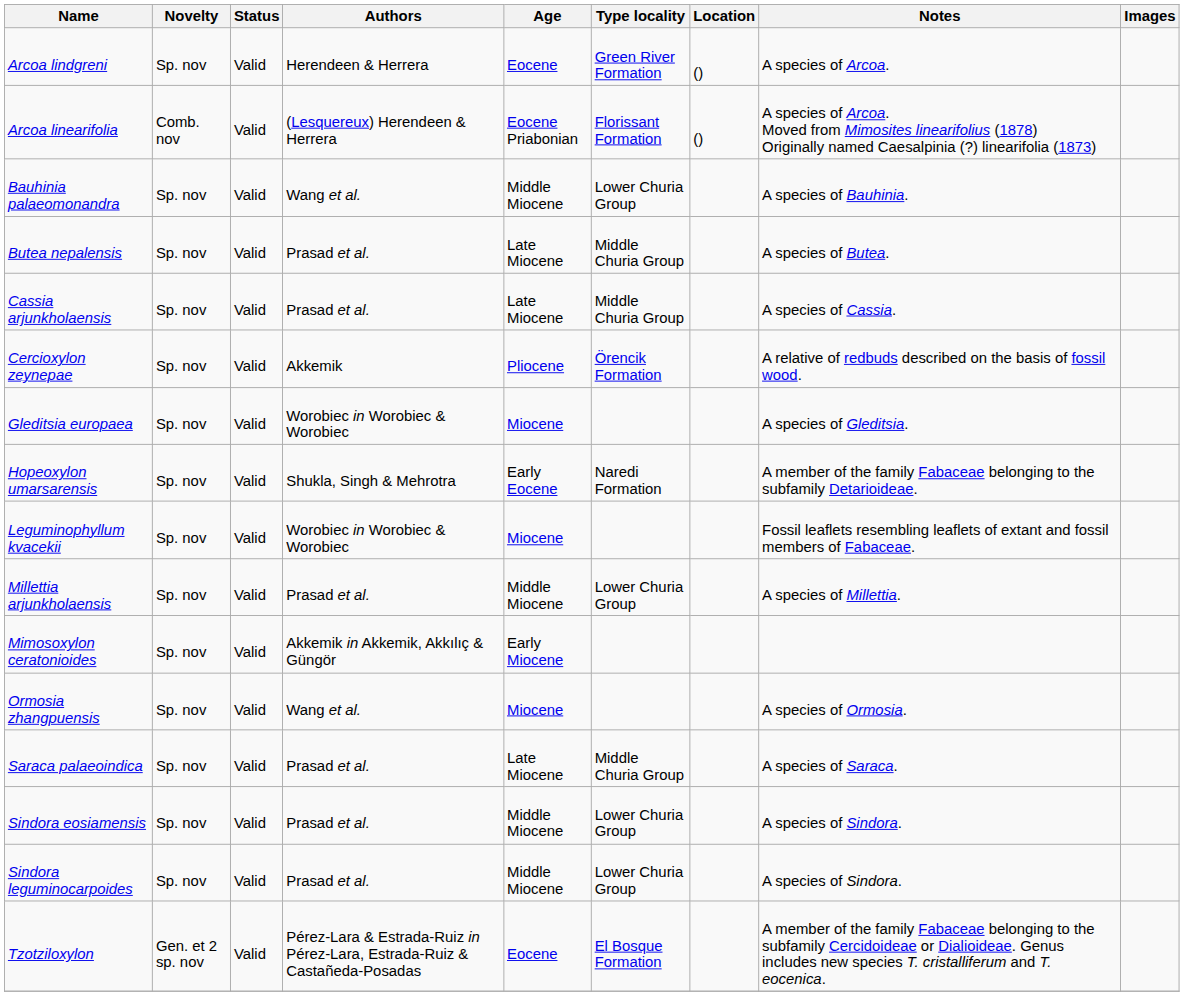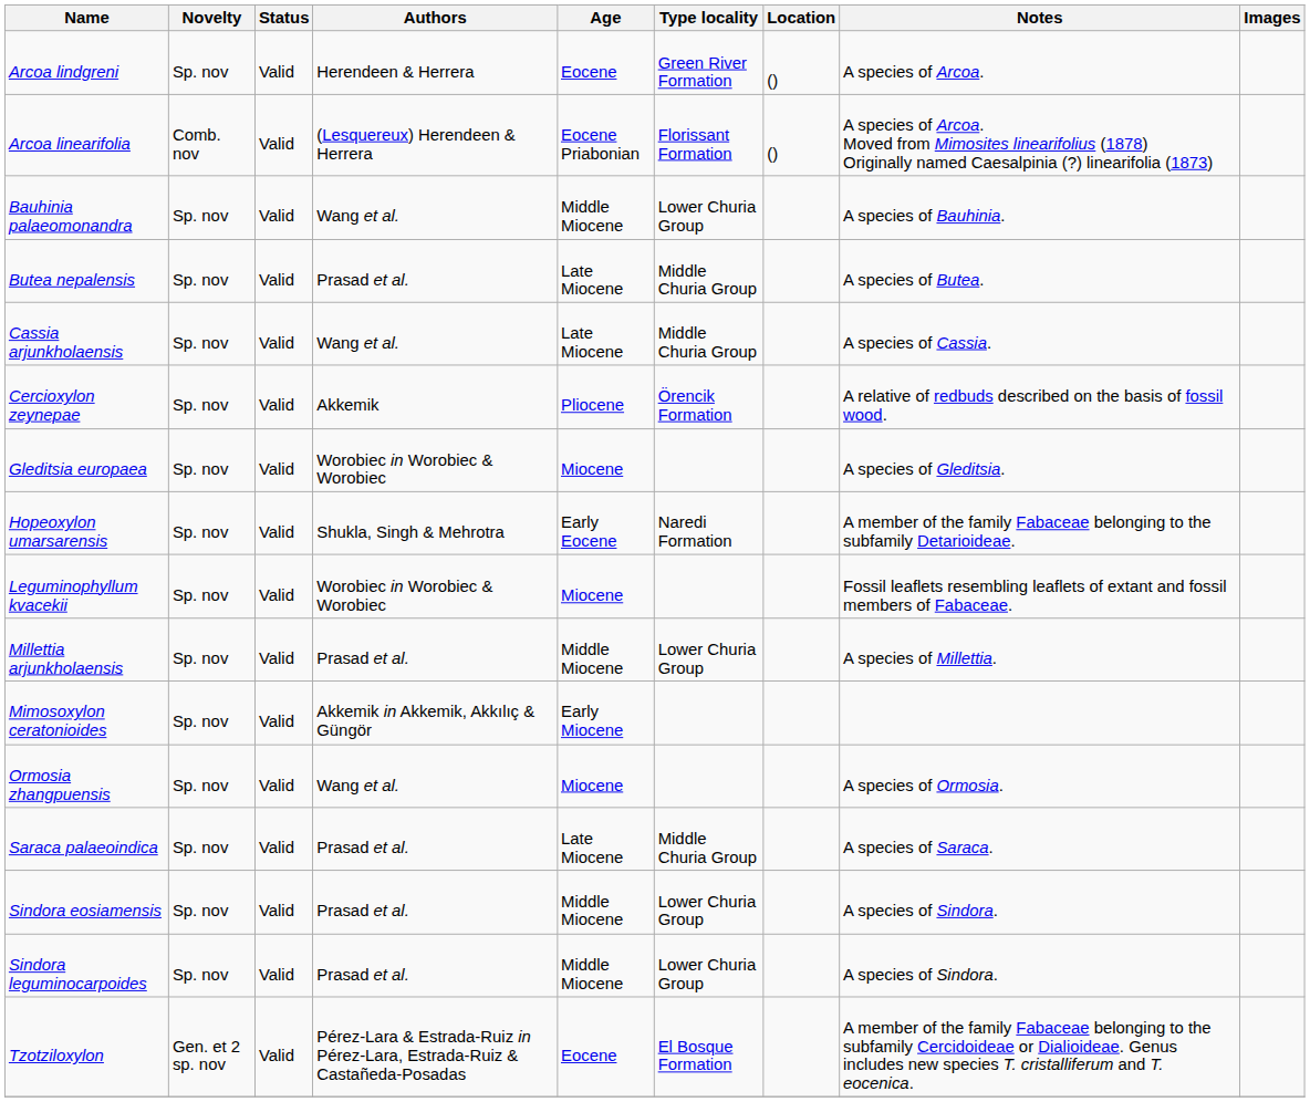 <table class="wikitable sortable" align="center" width="100%">
 <tr>
 <th>Name</th>
 <th>Novelty</th>
 <th>Status</th>
 <th>Authors</th>
 <th>Age</th>
 <th>Type locality</th>
 <th>Location</th>
 <th>Notes</th>
 <th>Images</th>
 </tr>
 <tr>
 <td><br><em><a href='#'>Arcoa lindgreni</a></em></td>
 <td><br>Sp. nov</td>
 <td><br>Valid</td>
 <td><br>Herendeen & Herrera</td>
 <td><br><a href='#'>Eocene</a></td>
 <td><br><a href='#'>Green River Formation</a></td>
 <td><br><br>()</td>
 <td><br>A species of <em><a href='#'>Arcoa</a></em>.</td>
 <td></td>
 </tr>
 <tr>
 <td><br><em><a href='#'>Arcoa linearifolia</a></em></td>
 <td><br>Comb. nov</td>
 <td><br>Valid</td>
 <td><br>(<a href='#'>Lesquereux</a>) Herendeen & Herrera</td>
 <td><br><a href='#'>Eocene</a><br>Priabonian</td>
 <td><br><a href='#'>Florissant Formation</a></td>
 <td><br><br>()</td>
 <td><br>A species of <em><a href='#'>Arcoa</a></em>.<br> Moved from <em><a href='#'>Mimosites linearifolius</a></em> (<a href='#'>1878</a>)<br> Originally named Caesalpinia (?) linearifolia (<a href='#'>1873</a>)</td>
 <td></td>
 </tr>
 <tr>
 <td><br><em><a href='#'>Bauhinia palaeomonandra</a></em></td>
 <td><br>Sp. nov</td>
 <td><br>Valid</td>
 <td><br>Wang <em>et al.</em></td>
 <td><br>Middle Miocene</td>
 <td><br>Lower Churia Group</td>
 <td><br></td>
 <td><br>A species of <em><a href='#'>Bauhinia</a></em>.</td>
 <td></td>
 </tr>
 <tr>
 <td><br><em><a href='#'>Butea nepalensis</a></em></td>
 <td><br>Sp. nov</td>
 <td><br>Valid</td>
 <td><br>Prasad <em>et al.</em></td>
 <td><br>Late Miocene</td>
 <td><br>Middle Churia Group</td>
 <td><br></td>
 <td><br>A species of <em><a href='#'>Butea</a></em>.</td>
 <td></td>
 </tr>
 <tr>
 <td><br><em><a href='#'>Cassia arjunkholaensis</a></em></td>
 <td><br>Sp. nov</td>
 <td><br>Valid</td>
-<td><br>Prasad <em>et al.</em></td>
+<td><br>Wang <em>et al.</em></td>
 <td><br>Late Miocene</td>
 <td><br>Middle Churia Group</td>
 <td><br></td>
 <td><br>A species of <em><a href='#'>Cassia</a></em>.</td>
 <td></td>
 </tr>
 <tr>
 <td><br><em><a href='#'>Cercioxylon zeynepae</a></em></td>
 <td><br>Sp. nov</td>
 <td><br>Valid</td>
 <td><br>Akkemik</td>
 <td><br><a href='#'>Pliocene</a></td>
 <td><br><a href='#'>Örencik Formation</a></td>
 <td><br></td>
 <td><br>A relative of <a href='#'>redbuds</a> described on the basis of <a href='#'>fossil wood</a>.</td>
 <td></td>
 </tr>
 <tr>
 <td><br><em><a href='#'>Gleditsia europaea</a></em></td>
 <td><br>Sp. nov</td>
 <td><br>Valid</td>
 <td><br>Worobiec <em>in</em> Worobiec & Worobiec</td>
 <td><br><a href='#'>Miocene</a></td>
 <td></td>
 <td><br></td>
 <td><br>A species of <em><a href='#'>Gleditsia</a></em>.</td>
 <td></td>
 </tr>
 <tr>
 <td><br><em><a href='#'>Hopeoxylon umarsarensis</a></em></td>
 <td><br>Sp. nov</td>
 <td><br>Valid</td>
 <td><br>Shukla, Singh & Mehrotra</td>
 <td><br>Early <a href='#'>Eocene</a></td>
 <td><br>Naredi Formation</td>
 <td><br></td>
 <td><br>A member of the family <a href='#'>Fabaceae</a> belonging to the subfamily <a href='#'>Detarioideae</a>.</td>
 <td></td>
 </tr>
 <tr>
 <td><br><em><a href='#'>Leguminophyllum kvacekii</a></em></td>
 <td><br>Sp. nov</td>
 <td><br>Valid</td>
 <td><br>Worobiec <em>in</em> Worobiec & Worobiec</td>
 <td><br><a href='#'>Miocene</a></td>
 <td></td>
 <td><br></td>
 <td><br>Fossil leaflets resembling leaflets of extant and fossil members of <a href='#'>Fabaceae</a>.</td>
 <td></td>
 </tr>
 <tr>
 <td><br><em><a href='#'>Millettia arjunkholaensis</a></em></td>
 <td><br>Sp. nov</td>
 <td><br>Valid</td>
 <td><br>Prasad <em>et al.</em></td>
 <td><br>Middle Miocene</td>
 <td><br>Lower Churia Group</td>
 <td><br></td>
 <td><br>A species of <em><a href='#'>Millettia</a></em>.</td>
 <td></td>
 </tr>
 <tr>
 <td><br><em><a href='#'>Mimosoxylon ceratonioides</a></em></td>
 <td><br>Sp. nov</td>
 <td><br>Valid</td>
 <td><br>Akkemik <em>in</em> Akkemik, Akkılıç & Güngör</td>
 <td><br>Early <a href='#'>Miocene</a></td>
 <td></td>
 <td><br></td>
 <td></td>
 <td></td>
 </tr>
 <tr>
 <td><br><em><a href='#'>Ormosia zhangpuensis</a></em></td>
 <td><br>Sp. nov</td>
 <td><br>Valid</td>
 <td><br>Wang <em>et al.</em></td>
 <td><br><a href='#'>Miocene</a></td>
 <td></td>
 <td><br></td>
 <td><br>A species of <em><a href='#'>Ormosia</a></em>.</td>
 <td></td>
 </tr>
 <tr>
 <td><br><em><a href='#'>Saraca palaeoindica</a></em></td>
 <td><br>Sp. nov</td>
 <td><br>Valid</td>
 <td><br>Prasad <em>et al.</em></td>
 <td><br>Late Miocene</td>
 <td><br>Middle Churia Group</td>
 <td><br></td>
 <td><br>A species of <em><a href='#'>Saraca</a></em>.</td>
 <td></td>
 </tr>
 <tr>
 <td><br><em><a href='#'>Sindora eosiamensis</a></em></td>
 <td><br>Sp. nov</td>
 <td><br>Valid</td>
 <td><br>Prasad <em>et al.</em></td>
 <td><br>Middle Miocene</td>
 <td><br>Lower Churia Group</td>
 <td><br></td>
 <td><br>A species of <em><a href='#'>Sindora</a></em>.</td>
 <td></td>
 </tr>
 <tr>
 <td><br><em><a href='#'>Sindora leguminocarpoides</a></em></td>
 <td><br>Sp. nov</td>
 <td><br>Valid</td>
 <td><br>Prasad <em>et al.</em></td>
 <td><br>Middle Miocene</td>
 <td><br>Lower Churia Group</td>
 <td><br></td>
 <td><br>A species of <em>Sindora</em>.</td>
 <td></td>
 </tr>
 <tr>
 <td><br><em><a href='#'>Tzotziloxylon</a></em></td>
 <td><br>Gen. et 2 sp. nov</td>
 <td><br>Valid</td>
 <td><br>Pérez-Lara & Estrada-Ruiz <em>in</em> Pérez-Lara, Estrada-Ruiz & Castañeda-Posadas</td>
 <td><br><a href='#'>Eocene</a></td>
 <td><br><a href='#'>El Bosque Formation</a></td>
 <td><br></td>
 <td><br>A member of the family <a href='#'>Fabaceae</a> belonging to the subfamily <a href='#'>Cercidoideae</a> or <a href='#'>Dialioideae</a>. Genus includes new species <em>T. cristalliferum</em> and <em>T. eocenica</em>.</td>
 <td></td>
 </tr>
 <tr>
 </tr>
 </table>
